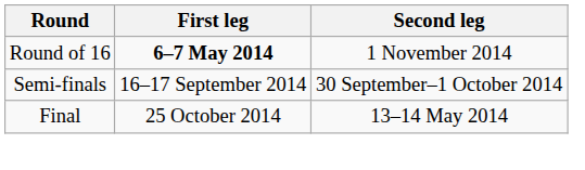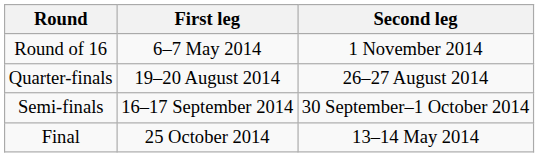 <table class="wikitable" style="text-align:center">
 <tr>
 <th>Round</th>
 <th>First leg</th>
 <th>Second leg</th>
 </tr>
 <tr>
 <td>Round of 16</td>
-<td><strong>6–7 May 2014</strong></td>
+<td>6–7 May 2014</td>
 <td>1 November 2014</td>
+</tr>
+<tr>
+<td>Quarter-finals</td>
+<td>19–20 August 2014</td>
+<td>26–27 August 2014</td>
 </tr>
 <tr>
 <td>Semi-finals</td>
 <td>16–17 September 2014</td>
 <td>30 September–1 October 2014</td>
 </tr>
 <tr>
 <td>Final</td>
 <td>25 October 2014</td>
 <td>13–14 May 2014</td>
 </tr>
 </table>
